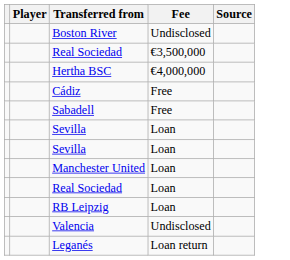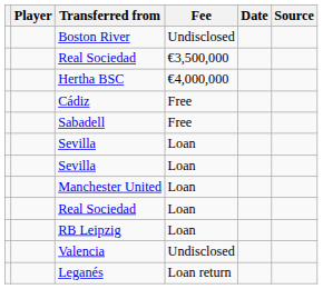 <table class="wikitable plainrowheaders sortable">
 <tr>
 <th></th>
 <th scope="col">Player</th>
 <th>Transferred from</th>
 <th style="width: 65px;">Fee</th>
+<th scope="col">Date</th>
 <th scope="col">Source</th>
 </tr>
 <tr>
 <td align="center"></td>
 <td></td>
 <td> <a href='#'>Boston River</a></td>
 <td>Undisclosed</td>
 <td></td>
+<td></td>
 </tr>
 <tr>
 <td align="center"></td>
 <td></td>
 <td> <a href='#'>Real Sociedad</a></td>
 <td>€3,500,000</td>
+<td></td>
 <td></td>
 </tr>
 <tr>
 <td align="center"></td>
 <td></td>
 <td> <a href='#'>Hertha BSC</a></td>
 <td>€4,000,000</td>
 <td></td>
+<td></td>
 </tr>
 <tr>
 <td align="center"></td>
 <td></td>
 <td> <a href='#'>Cádiz</a></td>
 <td>Free</td>
+<td></td>
 <td></td>
 </tr>
 <tr>
 <td align="center"></td>
 <td></td>
 <td> <a href='#'>Sabadell</a></td>
 <td>Free</td>
 <td></td>
-</tr>
-<tr>
-<td align="center"></td>
-<td></td>
-<td> <a href='#'>Sevilla</a></td>
-<td>Loan</td>
 <td></td>
 </tr>
 <tr>
 <td align="center"></td>
 <td></td>
 <td> <a href='#'>Sevilla</a></td>
 <td>Loan</td>
 <td></td>
+<td></td>
+</tr>
+<tr>
+<td align="center"></td>
+<td></td>
+<td> <a href='#'>Sevilla</a></td>
+<td>Loan</td>
+<td></td>
+<td></td>
 </tr>
 <tr>
 <td align="center"></td>
 <td></td>
 <td> <a href='#'>Manchester United</a></td>
 <td>Loan</td>
+<td></td>
 <td></td>
 </tr>
 <tr>
 <td align="center"></td>
 <td></td>
 <td> <a href='#'>Real Sociedad</a></td>
 <td>Loan</td>
 <td></td>
+<td></td>
 </tr>
 <tr>
 <td align="center"></td>
 <td></td>
 <td> <a href='#'>RB Leipzig</a></td>
 <td>Loan</td>
+<td></td>
 <td></td>
 </tr>
 <tr>
 <td align="center"></td>
 <td></td>
 <td> <a href='#'>Valencia</a></td>
 <td>Undisclosed</td>
 <td></td>
+<td></td>
 </tr>
 <tr>
 <td align="center"></td>
 <td></td>
 <td> <a href='#'>Leganés</a></td>
 <td>Loan return</td>
 <td></td>
+<td></td>
 </tr>
 </table>
